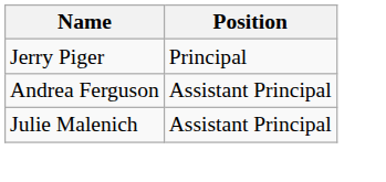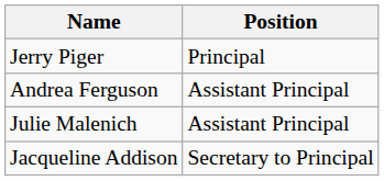 <table class="wikitable">
 <tr>
 <th>Name</th>
 <th>Position</th>
 </tr>
 <tr>
 <td>Jerry Piger</td>
 <td>Principal</td>
 </tr>
 <tr>
 <td>Andrea Ferguson</td>
 <td>Assistant Principal</td>
 </tr>
 <tr>
 <td>Julie Malenich</td>
 <td>Assistant Principal</td>
 </tr>
+<tr>
+<td>Jacqueline Addison</td>
+<td>Secretary to Principal</td>
+</tr>
 </table>
